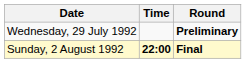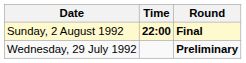 <table class="wikitable">
 <tr>
 <th>Date</th>
 <th>Time</th>
 <th>Round</th>
 </tr>
+<tr style=background:lemonchiffon>
+<td>Sunday, 2 August 1992</td>
+<td><strong>22:00</strong></td>
+<td><strong>Final</strong></td>
+</tr>
 <tr>
 <td>Wednesday, 29 July 1992</td>
 <td></td>
 <td><strong>Preliminary</strong></td>
 </tr>
-<tr style=background:lemonchiffon>
-<td>Sunday, 2 August 1992</td>
-<td><strong>22:00</strong></td>
-<td><strong>Final</strong></td>
-</tr>
 </table>
